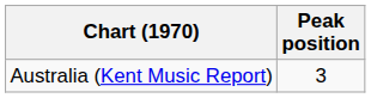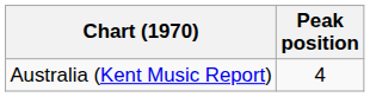 <table class="wikitable sortable">
 <tr>
 <th>Chart (1970)</th>
 <th>Peak<br>position</th>
 </tr>
 <tr>
 <td>Australia (<a href='#'>Kent Music Report</a>)</td>
-<td style="text-align:center;">3</td>
+<td style="text-align:center;">4</td>
 </tr>
 </table>
